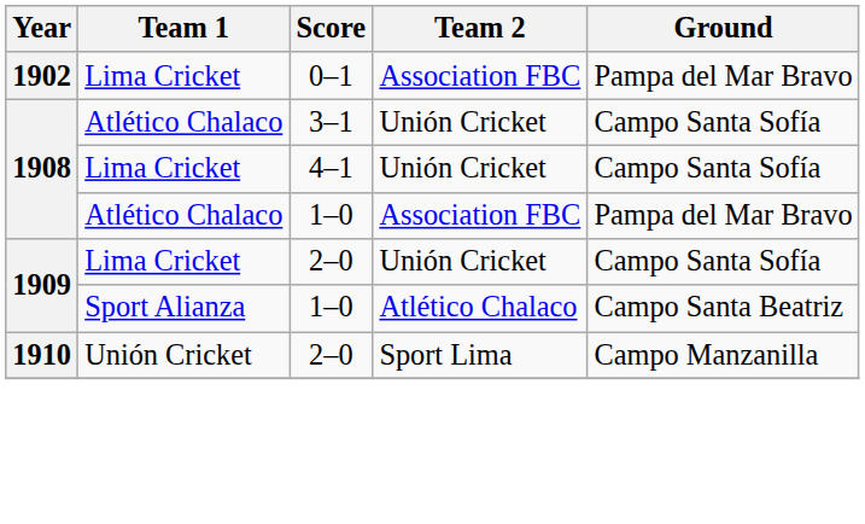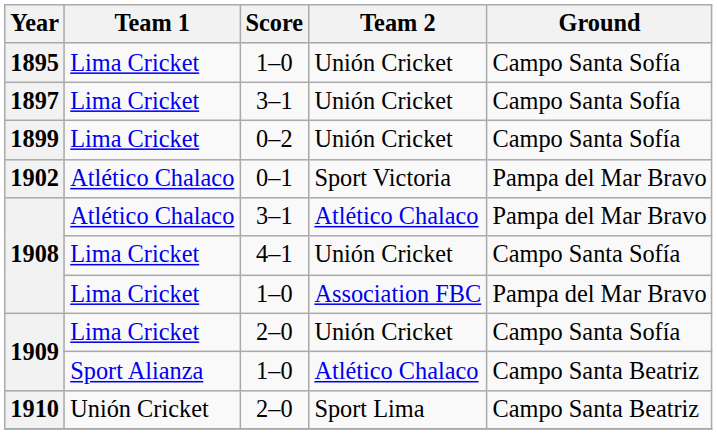 <table class="wikitable plainrowheaders sortable">
 <tr>
 <th scope="col">Year</th>
 <th scope="col">Team 1</th>
 <th scope="col">Score</th>
 <th scope="col">Team 2</th>
 <th scope="col">Ground</th>
 </tr>
 <tr>
+<th scope="row" style="text-align:center">1895</th>
+<td><a href='#'>Lima Cricket</a></td>
+<td align=center>1–0</td>
+<td>Unión Cricket</td>
+<td>Campo Santa Sofía</td>
+</tr>
+<tr>
+<th scope="row" style="text-align:center">1897</th>
+<td><a href='#'>Lima Cricket</a></td>
+<td align=center>3–1</td>
+<td>Unión Cricket</td>
+<td>Campo Santa Sofía</td>
+</tr>
+<tr>
+<th scope="row" style="text-align:center">1899</th>
+<td><a href='#'>Lima Cricket</a></td>
+<td align=center>0–2</td>
+<td>Unión Cricket</td>
+<td>Campo Santa Sofía</td>
+</tr>
+<tr>
 <th scope="row" style="text-align:center">1902</th>
-<td><a href='#'>Lima Cricket</a></td>
+<td><a href='#'>Atlético Chalaco</a></td>
 <td align=center>0–1</td>
-<td><a href='#'>Association FBC</a></td>
+<td>Sport Victoria</td>
 <td>Pampa del Mar Bravo</td>
 </tr>
 <tr>
 <th rowspan=3 scope="row" style="text-align:center">1908</th>
 <td><a href='#'>Atlético Chalaco</a></td>
 <td align=center>3–1</td>
-<td>Unión Cricket</td>
-<td>Campo Santa Sofía</td>
+<td><a href='#'>Atlético Chalaco</a></td>
+<td>Pampa del Mar Bravo</td>
 </tr>
 <tr>
 <td><a href='#'>Lima Cricket</a></td>
 <td align=center>4–1</td>
 <td>Unión Cricket</td>
 <td>Campo Santa Sofía</td>
 </tr>
 <tr>
-<td><a href='#'>Atlético Chalaco</a></td>
+<td><a href='#'>Lima Cricket</a></td>
 <td align=center>1–0</td>
 <td><a href='#'>Association FBC</a></td>
 <td>Pampa del Mar Bravo</td>
 </tr>
 <tr>
 <th rowspan=2 scope="row" style="text-align:center">1909</th>
 <td><a href='#'>Lima Cricket</a></td>
 <td align=center>2–0</td>
 <td>Unión Cricket</td>
 <td>Campo Santa Sofía</td>
 </tr>
 <tr>
 <td><a href='#'>Sport Alianza</a></td>
 <td align=center>1–0</td>
 <td><a href='#'>Atlético Chalaco</a></td>
 <td>Campo Santa Beatriz</td>
 </tr>
 <tr>
 <th scope="row" style="text-align:center">1910</th>
 <td>Unión Cricket</td>
 <td align=center>2–0</td>
 <td>Sport Lima</td>
-<td>Campo Manzanilla</td>
+<td>Campo Santa Beatriz</td>
 </tr>
 <tr>
 </tr>
 </table>
